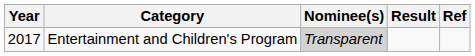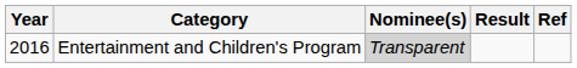 <table class="wikitable">
 <tr>
 <th>Year</th>
 <th>Category</th>
 <th>Nominee(s)</th>
 <th>Result</th>
 <th>Ref</th>
 </tr>
 <tr>
-<td>2017</td>
+<td>2016</td>
 <td>Entertainment and Children's Program</td>
 <td style="background: lightgrey;"><em>Transparent</em></td>
 <td></td>
 <td></td>
 </tr>
 </table>
